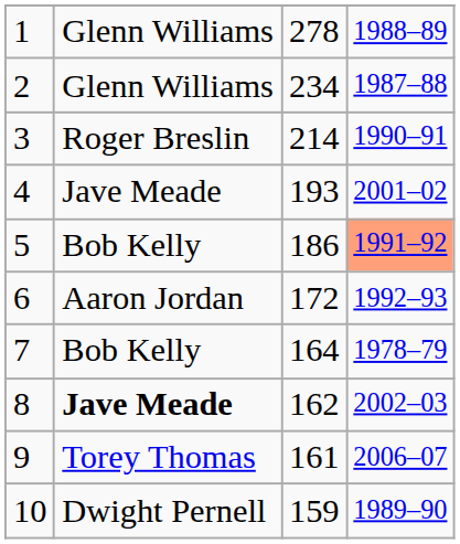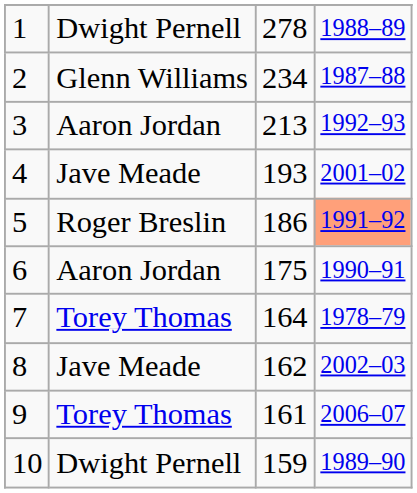 <table class="wikitable">
 <tr>
 </tr>
 <tr>
 <td>1</td>
-<td>Glenn Williams</td>
+<td>Dwight Pernell</td>
 <td>278</td>
 <td style="font-size:80%;"><a href='#'>1988–89</a></td>
 </tr>
 <tr>
 <td>2</td>
 <td>Glenn Williams</td>
 <td>234</td>
 <td style="font-size:80%;"><a href='#'>1987–88</a></td>
 </tr>
 <tr>
 <td>3</td>
-<td>Roger Breslin</td>
-<td>214</td>
-<td style="font-size:80%;"><a href='#'>1990–91</a></td>
+<td>Aaron Jordan</td>
+<td>213</td>
+<td style="font-size:80%;"><a href='#'>1992–93</a></td>
 </tr>
 <tr>
 <td>4</td>
 <td>Jave Meade</td>
 <td>193</td>
 <td style="font-size:80%;"><a href='#'>2001–02</a></td>
 </tr>
 <tr>
 <td>5</td>
-<td>Bob Kelly</td>
+<td>Roger Breslin</td>
 <td>186</td>
 <td style="background: lightsalmon; font-size:80%;"><a href='#'>1991–92</a></td>
 </tr>
 <tr>
 <td>6</td>
 <td>Aaron Jordan</td>
-<td>172</td>
-<td style="font-size:80%;"><a href='#'>1992–93</a></td>
+<td>175</td>
+<td style="font-size:80%;"><a href='#'>1990–91</a></td>
 </tr>
 <tr>
 <td>7</td>
-<td>Bob Kelly</td>
+<td><a href='#'>Torey Thomas</a></td>
 <td>164</td>
 <td style="font-size:80%;"><a href='#'>1978–79</a></td>
 </tr>
 <tr>
 <td>8</td>
-<td><strong>Jave Meade</strong></td>
+<td>Jave Meade</td>
 <td>162</td>
 <td style="font-size:80%;"><a href='#'>2002–03</a></td>
 </tr>
 <tr>
 <td>9</td>
 <td><a href='#'>Torey Thomas</a></td>
 <td>161</td>
 <td style="font-size:80%;"><a href='#'>2006–07</a></td>
 </tr>
 <tr>
 <td>10</td>
 <td>Dwight Pernell</td>
 <td>159</td>
 <td style="font-size:80%;"><a href='#'>1989–90</a></td>
 </tr>
 </table>
